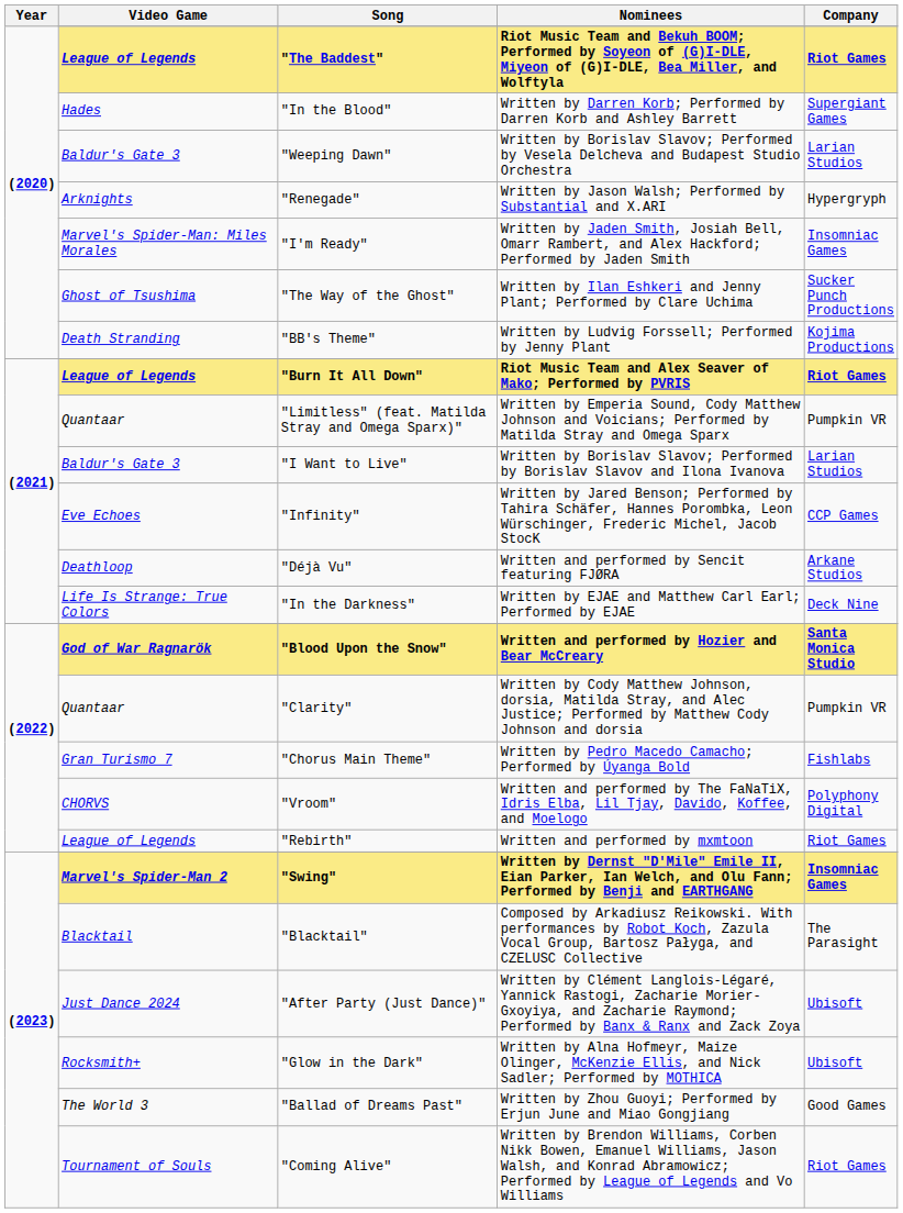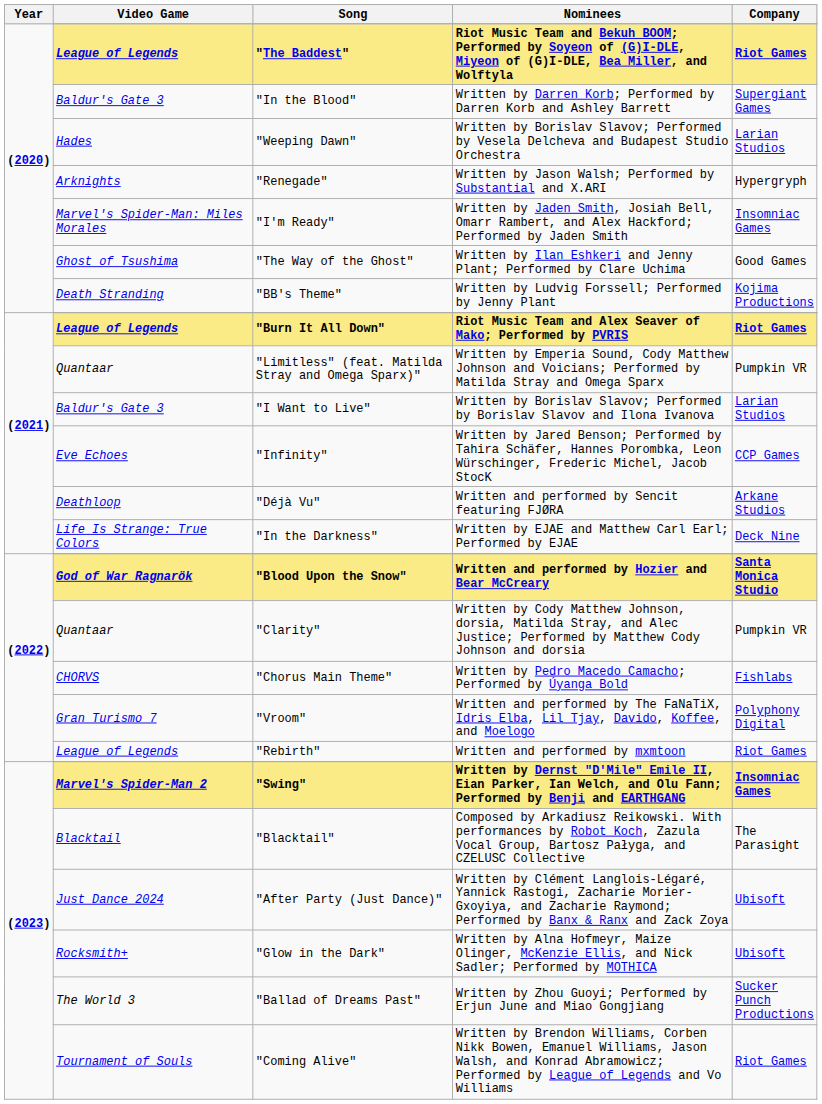 <table class="wikitable" style="width:100%">
 <tr bgcolor="#bebebe">
 <th width="5%">Year</th>
 <th width="25%">Video Game</th>
 <th width="25%">Song</th>
 <th width="35%">Nominees</th>
 <th width="25%">Company</th>
 </tr>
 <tr>
 <td rowspan=8 style="text-align:center"><strong>(<a href='#'>2020</a>)</strong><br> <br></td>
 </tr>
 <tr style="background:#FAEB86">
 <td><strong><em><a href='#'>League of Legends</a></em></strong></td>
 <td><strong>"<a href='#'>The Baddest</a>"</strong></td>
 <td><strong>Riot Music Team and <a href='#'>Bekuh BOOM</a>; Performed by <a href='#'>Soyeon</a> of <a href='#'>(G)I-DLE</a>, <a href='#'>Miyeon</a> of (G)I-DLE, <a href='#'>Bea Miller</a>, and Wolftyla</strong></td>
 <td><strong><a href='#'>Riot Games</a></strong></td>
 </tr>
 <tr>
-<td><em><a href='#'>Hades</a></em></td>
+<td><em><a href='#'>Baldur's Gate 3</a></em></td>
 <td>"In the Blood"</td>
 <td>Written by <a href='#'>Darren Korb</a>; Performed by Darren Korb and Ashley Barrett</td>
 <td><a href='#'>Supergiant Games</a></td>
 </tr>
 <tr>
-<td><em><a href='#'>Baldur's Gate 3</a></em></td>
+<td><em><a href='#'>Hades</a></em></td>
 <td>"Weeping Dawn"</td>
 <td>Written by Borislav Slavov; Performed by Vesela Delcheva and Budapest Studio Orchestra</td>
 <td><a href='#'>Larian Studios</a></td>
 </tr>
 <tr>
 <td><em><a href='#'>Arknights</a></em></td>
 <td>"Renegade"</td>
 <td>Written by Jason Walsh; Performed by <a href='#'>Substantial</a> and X.ARI</td>
 <td>Hypergryph</td>
 </tr>
 <tr>
 <td><em><a href='#'>Marvel's Spider-Man: Miles Morales</a></em></td>
 <td>"I'm Ready"</td>
 <td>Written by <a href='#'>Jaden Smith</a>, Josiah Bell, Omarr Rambert, and Alex Hackford; Performed by Jaden Smith</td>
 <td><a href='#'>Insomniac Games</a></td>
 </tr>
 <tr>
 <td><em><a href='#'>Ghost of Tsushima</a></em></td>
 <td>"The Way of the Ghost"</td>
 <td>Written by <a href='#'>Ilan Eshkeri</a> and Jenny Plant; Performed by Clare Uchima</td>
-<td><a href='#'>Sucker Punch Productions</a></td>
+<td>Good Games</td>
 </tr>
 <tr>
 <td><em><a href='#'>Death Stranding</a></em></td>
 <td>"BB's Theme"</td>
 <td>Written by Ludvig Forssell; Performed by Jenny Plant</td>
 <td><a href='#'>Kojima Productions</a></td>
 </tr>
 <tr>
 <td rowspan=7 style="text-align:center"><strong>(<a href='#'>2021</a>)</strong><br> <br></td>
 </tr>
 <tr style="background:#FAEB86">
 <td><strong><em><a href='#'>League of Legends</a></em></strong></td>
 <td><strong>"Burn It All Down"</strong></td>
 <td><strong>Riot Music Team and Alex Seaver of <a href='#'>Mako</a>; Performed by <a href='#'>PVRIS</a></strong></td>
 <td><strong><a href='#'>Riot Games</a></strong></td>
 </tr>
 <tr>
 <td><em>Quantaar</em></td>
 <td>"Limitless" (feat. Matilda Stray and Omega Sparx)"</td>
 <td>Written by Emperia Sound, Cody Matthew Johnson and Voicians; Performed by Matilda Stray and Omega Sparx</td>
 <td>Pumpkin VR</td>
 </tr>
 <tr>
 <td><em><a href='#'>Baldur's Gate 3</a></em></td>
 <td>"I Want to Live"</td>
 <td>Written by Borislav Slavov; Performed by Borislav Slavov and Ilona Ivanova</td>
 <td><a href='#'>Larian Studios</a></td>
 </tr>
 <tr>
 <td><em><a href='#'>Eve Echoes</a></em></td>
 <td>"Infinity"</td>
 <td>Written by Jared Benson; Performed by Tahira Schäfer, Hannes Porombka, Leon Würschinger, Frederic Michel, Jacob StocK</td>
 <td><a href='#'>CCP Games</a></td>
 </tr>
 <tr>
 <td><em><a href='#'>Deathloop</a></em></td>
 <td>"Déjà Vu"</td>
 <td>Written and performed by Sencit featuring FJØRA</td>
 <td><a href='#'>Arkane Studios</a></td>
 </tr>
 <tr>
 <td><em><a href='#'>Life Is Strange: True Colors</a></em></td>
 <td>"In the Darkness"</td>
 <td>Written by EJAE and Matthew Carl Earl; Performed by EJAE</td>
 <td><a href='#'>Deck Nine</a></td>
 </tr>
 <tr>
 <td rowspan=6 style="text-align:center"><strong>(<a href='#'>2022</a>)</strong><br> <br></td>
 </tr>
 <tr style="background:#FAEB86">
 <td><strong><em><a href='#'>God of War Ragnarök</a></em></strong></td>
 <td><strong>"Blood Upon the Snow"</strong></td>
 <td><strong>Written and performed by <a href='#'>Hozier</a> and <a href='#'>Bear McCreary</a></strong></td>
 <td><strong><a href='#'>Santa Monica Studio</a></strong></td>
 </tr>
 <tr>
 <td><em>Quantaar</em></td>
 <td>"Clarity"</td>
 <td>Written by Cody Matthew Johnson, dorsia, Matilda Stray, and Alec Justice; Performed by Matthew Cody Johnson and dorsia</td>
 <td>Pumpkin VR</td>
 </tr>
 <tr>
-<td><em><a href='#'>Gran Turismo 7</a></em></td>
+<td><em><a href='#'>CHORVS</a></em></td>
 <td>"Chorus Main Theme"</td>
 <td>Written by <a href='#'>Pedro Macedo Camacho</a>; Performed by <a href='#'>Úyanga Bold</a></td>
 <td><a href='#'>Fishlabs</a></td>
 </tr>
 <tr>
-<td><em><a href='#'>CHORVS</a></em></td>
+<td><em><a href='#'>Gran Turismo 7</a></em></td>
 <td>"Vroom"</td>
 <td>Written and performed by The FaNaTiX, <a href='#'>Idris Elba</a>, <a href='#'>Lil Tjay</a>, <a href='#'>Davido</a>, <a href='#'>Koffee</a>, and <a href='#'>Moelogo</a></td>
 <td><a href='#'>Polyphony Digital</a></td>
 </tr>
 <tr>
 <td><em><a href='#'>League of Legends</a></em></td>
 <td>"Rebirth"</td>
 <td>Written and performed by <a href='#'>mxmtoon</a></td>
 <td><a href='#'>Riot Games</a></td>
 </tr>
 <tr>
 <td rowspan=7 style="text-align:center"><strong>(<a href='#'>2023</a>)</strong><br> <br></td>
 </tr>
 <tr style="background:#FAEB86">
 <td><strong><em><a href='#'>Marvel's Spider-Man 2</a></em></strong></td>
 <td><strong>"Swing"</strong></td>
 <td><strong>Written by <a href='#'>Dernst "D'Mile" Emile II</a>, Eian Parker, Ian Welch, and Olu Fann; Performed by <a href='#'>Benji</a> and <a href='#'>EARTHGANG</a></strong></td>
 <td><strong><a href='#'>Insomniac Games</a></strong></td>
 </tr>
 <tr>
 <td><em><a href='#'>Blacktail</a></em></td>
 <td>"Blacktail"</td>
 <td>Composed by Arkadiusz Reikowski. With performances by <a href='#'>Robot Koch</a>, Zazula Vocal Group, Bartosz Pałyga, and CZELUSC Collective</td>
 <td>The Parasight</td>
 </tr>
 <tr>
 <td><em><a href='#'>Just Dance 2024</a></em></td>
 <td>"After Party (Just Dance)"</td>
 <td>Written by Clément Langlois-Légaré, Yannick Rastogi, Zacharie Morier-Gxoyiya, and Zacharie Raymond; Performed by <a href='#'>Banx & Ranx</a> and Zack Zoya</td>
 <td><a href='#'>Ubisoft</a></td>
 </tr>
 <tr>
 <td><em><a href='#'>Rocksmith+</a></em></td>
 <td>"Glow in the Dark"</td>
 <td>Written by Alna Hofmeyr, Maize Olinger, <a href='#'>McKenzie Ellis</a>, and Nick Sadler; Performed by <a href='#'>MOTHICA</a></td>
 <td><a href='#'>Ubisoft</a></td>
 </tr>
 <tr>
 <td><em>The World 3</em></td>
 <td>"Ballad of Dreams Past"</td>
 <td>Written by Zhou Guoyi; Performed by Erjun June and Miao Gongjiang</td>
-<td>Good Games</td>
+<td><a href='#'>Sucker Punch Productions</a></td>
 </tr>
 <tr>
 <td><em><a href='#'>Tournament of Souls</a></em></td>
 <td>"Coming Alive"</td>
 <td>Written by Brendon Williams, Corben Nikk Bowen, Emanuel Williams, Jason Walsh, and Konrad Abramowicz; Performed by <a href='#'>League of Legends</a> and Vo Williams</td>
 <td><a href='#'>Riot Games</a></td>
 </tr>
 </table>
